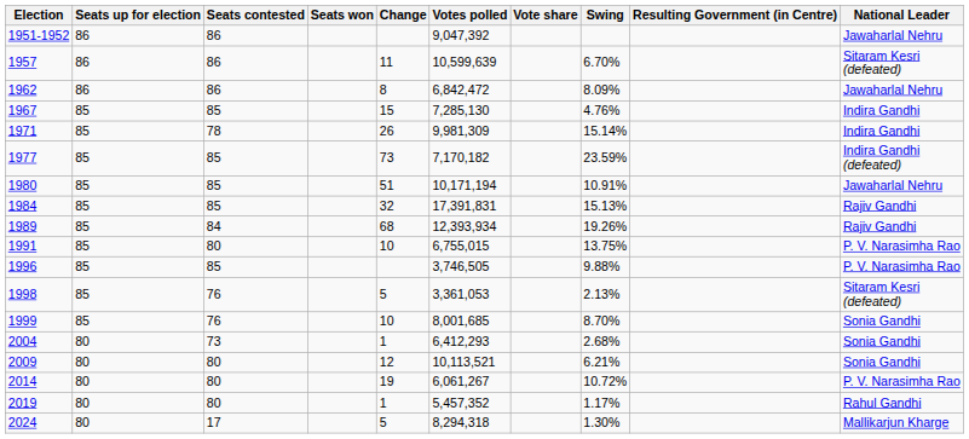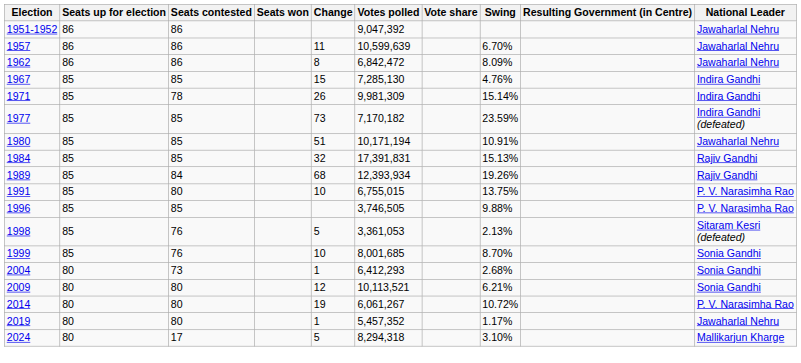 <table class="wikitable sortable mw-collapsible">
 <tr>
 <th align=center>Election</th>
 <th>Seats up for election</th>
 <th>Seats contested</th>
 <th>Seats won</th>
 <th>Change</th>
 <th>Votes polled</th>
 <th>Vote share</th>
 <th>Swing</th>
 <th align=center>Resulting Government (in Centre)</th>
 <th>National Leader</th>
 </tr>
 <tr>
 <td><a href='#'>1951-1952</a></td>
 <td>86</td>
 <td>86</td>
 <td></td>
 <td></td>
 <td>9,047,392</td>
 <td></td>
 <td></td>
 <td></td>
 <td><a href='#'>Jawaharlal Nehru</a></td>
 </tr>
 <tr>
 <td><a href='#'>1957</a></td>
 <td>86</td>
 <td>86</td>
 <td></td>
 <td> 11</td>
 <td>10,599,639</td>
 <td></td>
 <td> 6.70%</td>
 <td></td>
-<td><a href='#'>Sitaram Kesri</a><br><em>(defeated)</em><br></td>
+<td><a href='#'>Jawaharlal Nehru</a></td>
 </tr>
 <tr>
 <td><a href='#'>1962</a></td>
 <td>86</td>
 <td>86</td>
 <td></td>
 <td> 8</td>
 <td>6,842,472</td>
 <td></td>
 <td> 8.09%</td>
 <td></td>
 <td><a href='#'>Jawaharlal Nehru</a></td>
 </tr>
 <tr>
 <td><a href='#'>1967</a></td>
 <td>85</td>
 <td>85</td>
 <td></td>
 <td> 15</td>
 <td>7,285,130</td>
 <td></td>
 <td> 4.76%</td>
 <td></td>
 <td><a href='#'>Indira Gandhi</a></td>
 </tr>
 <tr>
 <td><a href='#'>1971</a></td>
 <td>85</td>
 <td>78</td>
 <td></td>
 <td> 26</td>
 <td>9,981,309</td>
 <td></td>
 <td> 15.14%</td>
 <td></td>
 <td><a href='#'>Indira Gandhi</a></td>
 </tr>
 <tr>
 <td><a href='#'>1977</a></td>
 <td>85</td>
 <td>85</td>
 <td></td>
 <td> 73</td>
 <td>7,170,182</td>
 <td></td>
 <td> 23.59%</td>
 <td></td>
 <td><a href='#'>Indira Gandhi</a><br><em>(defeated)</em><br></td>
 </tr>
 <tr>
 <td><a href='#'>1980</a></td>
 <td>85</td>
 <td>85</td>
 <td></td>
 <td> 51</td>
 <td>10,171,194</td>
 <td></td>
 <td> 10.91%</td>
 <td></td>
 <td><a href='#'>Jawaharlal Nehru</a></td>
 </tr>
 <tr>
 <td><a href='#'>1984</a></td>
 <td>85</td>
 <td>85</td>
 <td></td>
 <td> 32</td>
 <td>17,391,831</td>
 <td></td>
 <td> 15.13%</td>
 <td></td>
 <td><a href='#'>Rajiv Gandhi</a></td>
 </tr>
 <tr>
 <td><a href='#'>1989</a></td>
 <td>85</td>
 <td>84</td>
 <td></td>
 <td> 68</td>
 <td>12,393,934</td>
 <td></td>
 <td> 19.26%</td>
 <td></td>
 <td><a href='#'>Rajiv Gandhi</a></td>
 </tr>
 <tr>
 <td><a href='#'>1991</a></td>
 <td>85</td>
 <td>80</td>
 <td></td>
 <td> 10</td>
 <td>6,755,015</td>
 <td></td>
 <td> 13.75%</td>
 <td></td>
 <td><a href='#'>P. V. Narasimha Rao</a></td>
 </tr>
 <tr>
 <td><a href='#'>1996</a></td>
 <td>85</td>
 <td>85</td>
 <td></td>
 <td></td>
 <td>3,746,505</td>
 <td></td>
 <td> 9.88%</td>
 <td></td>
 <td><a href='#'>P. V. Narasimha Rao</a></td>
 </tr>
 <tr>
 <td><a href='#'>1998</a></td>
 <td>85</td>
 <td>76</td>
 <td></td>
 <td> 5</td>
 <td>3,361,053</td>
 <td></td>
 <td> 2.13%</td>
 <td></td>
 <td><a href='#'>Sitaram Kesri</a><br><em>(defeated)</em><br></td>
 </tr>
 <tr>
 <td><a href='#'>1999</a></td>
 <td>85</td>
 <td>76</td>
 <td></td>
 <td> 10</td>
 <td>8,001,685</td>
 <td></td>
 <td> 8.70%</td>
 <td></td>
 <td><a href='#'>Sonia Gandhi</a></td>
 </tr>
 <tr>
 <td><a href='#'>2004</a></td>
 <td>80</td>
 <td>73</td>
 <td></td>
 <td> 1</td>
 <td>6,412,293</td>
 <td></td>
 <td> 2.68%</td>
 <td></td>
 <td><a href='#'>Sonia Gandhi</a></td>
 </tr>
 <tr>
 <td><a href='#'>2009</a></td>
 <td>80</td>
 <td>80</td>
 <td></td>
 <td> 12</td>
 <td>10,113,521</td>
 <td></td>
 <td> 6.21%</td>
 <td></td>
 <td><a href='#'>Sonia Gandhi</a></td>
 </tr>
 <tr>
 <td><a href='#'>2014</a></td>
 <td>80</td>
 <td>80</td>
 <td></td>
 <td> 19</td>
 <td>6,061,267</td>
 <td></td>
 <td> 10.72%</td>
 <td></td>
 <td><a href='#'>P. V. Narasimha Rao</a></td>
 </tr>
 <tr>
 <td><a href='#'>2019</a></td>
 <td>80</td>
 <td>80</td>
 <td></td>
 <td> 1</td>
 <td>5,457,352</td>
 <td></td>
 <td> 1.17%</td>
 <td></td>
-<td><a href='#'>Rahul Gandhi</a></td>
+<td><a href='#'>Jawaharlal Nehru</a></td>
 </tr>
 <tr>
 <td><a href='#'>2024</a></td>
 <td>80</td>
 <td>17</td>
 <td></td>
 <td> 5</td>
 <td>8,294,318</td>
 <td></td>
-<td> 1.30%</td>
+<td> 3.10%</td>
 <td></td>
 <td><a href='#'>Mallikarjun Kharge</a></td>
 </tr>
 </table>
